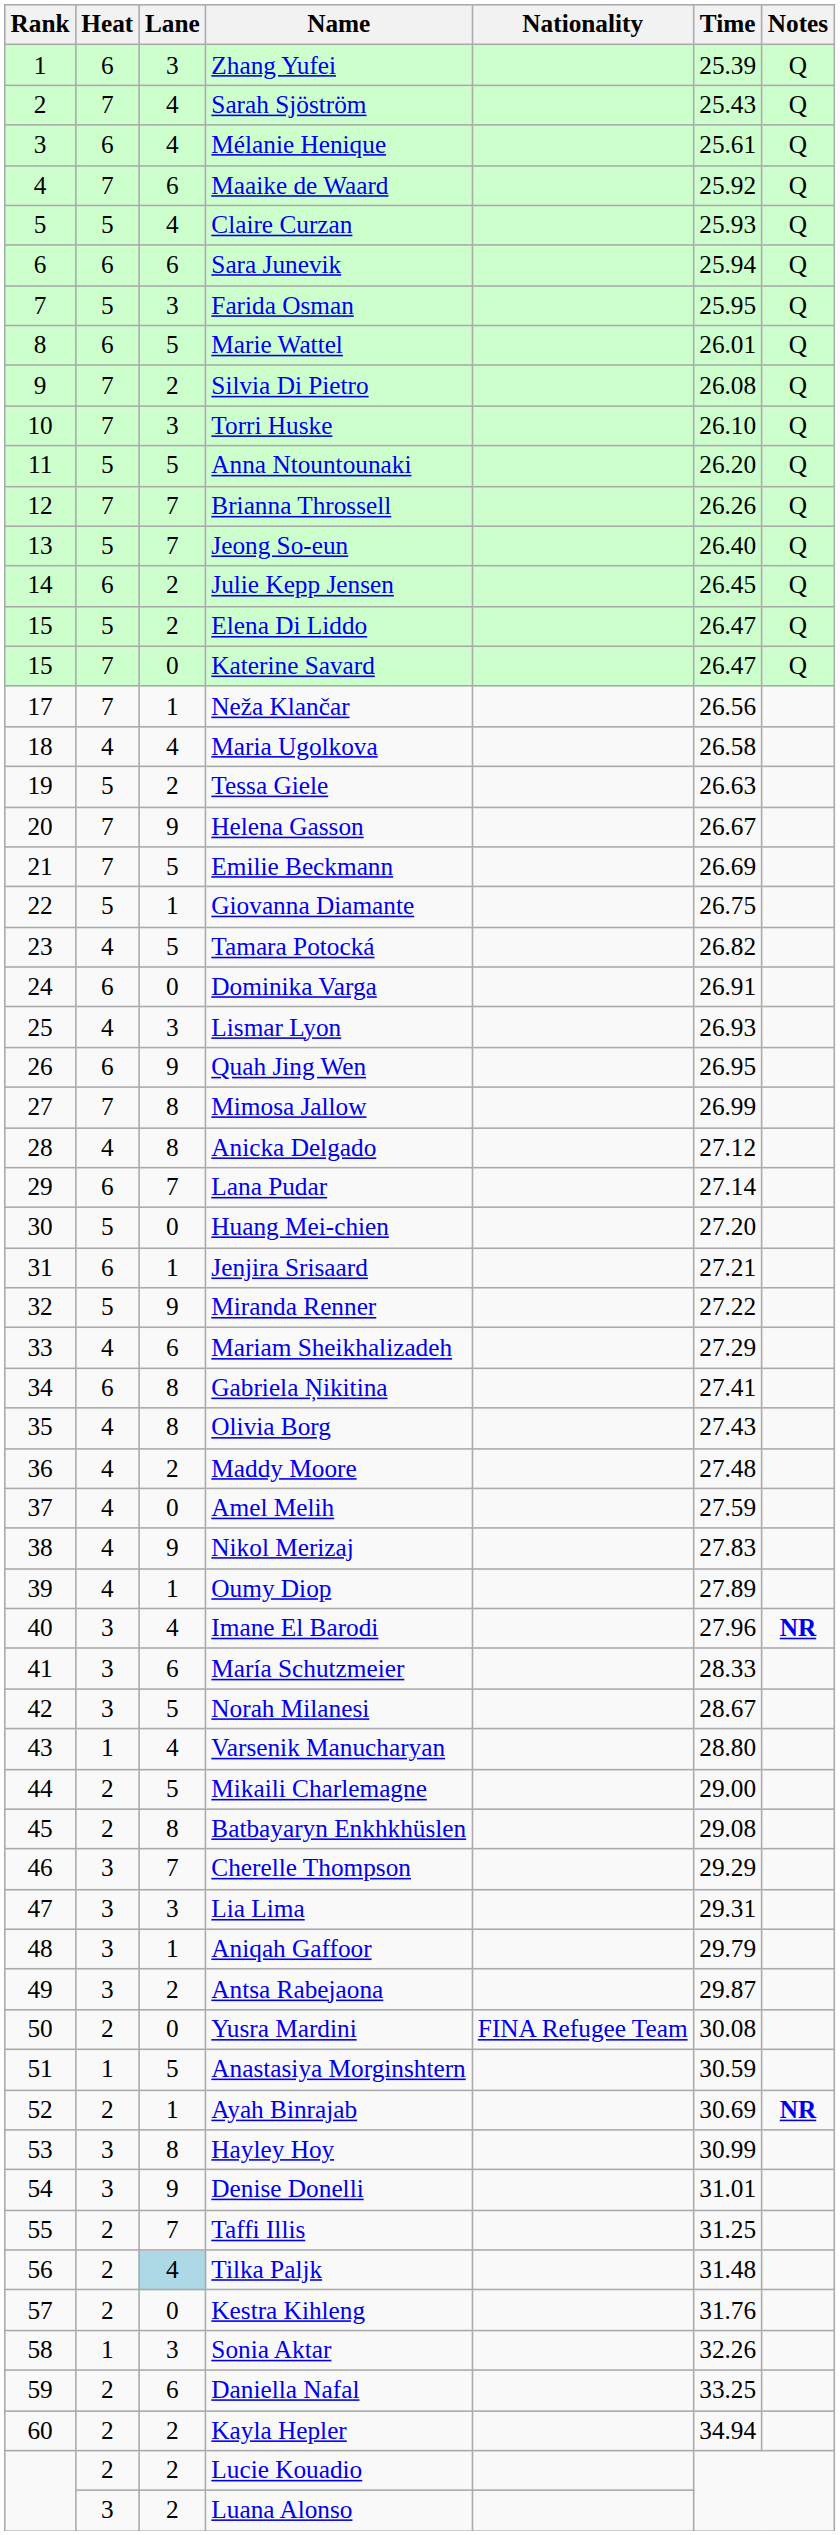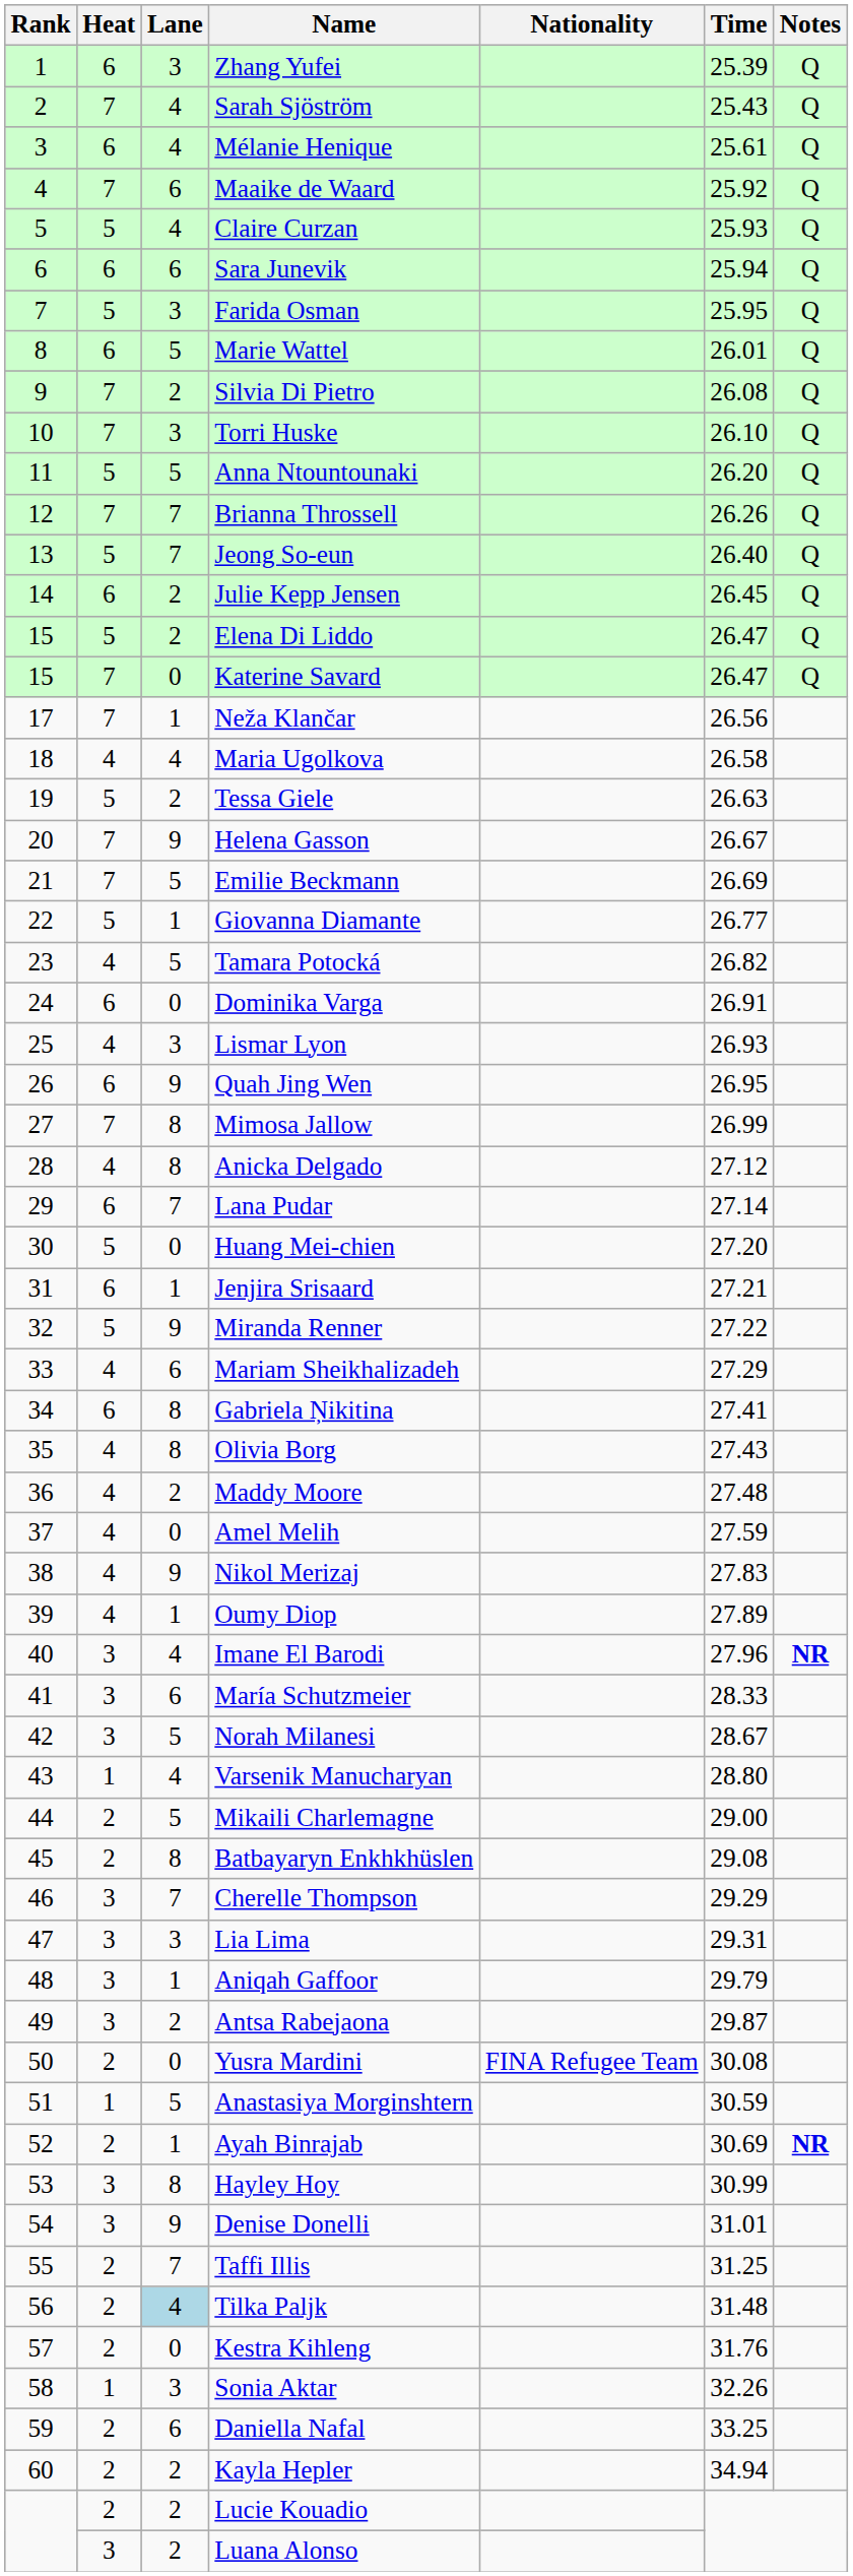 <table class="wikitable sortable" style="text-align:center">
 <tr>
 <th>Rank</th>
 <th>Heat</th>
 <th>Lane</th>
 <th>Name</th>
 <th>Nationality</th>
 <th>Time</th>
 <th>Notes</th>
 </tr>
 <tr bgcolor=ccffcc>
 <td>1</td>
 <td>6</td>
 <td>3</td>
 <td align=left><a href='#'>Zhang Yufei</a></td>
 <td align=left></td>
 <td>25.39</td>
 <td>Q</td>
 </tr>
 <tr bgcolor=ccffcc>
 <td>2</td>
 <td>7</td>
 <td>4</td>
 <td align=left><a href='#'>Sarah Sjöström</a></td>
 <td align=left></td>
 <td>25.43</td>
 <td>Q</td>
 </tr>
 <tr bgcolor=ccffcc>
 <td>3</td>
 <td>6</td>
 <td>4</td>
 <td align=left><a href='#'>Mélanie Henique</a></td>
 <td align=left></td>
 <td>25.61</td>
 <td>Q</td>
 </tr>
 <tr bgcolor=ccffcc>
 <td>4</td>
 <td>7</td>
 <td>6</td>
 <td align=left><a href='#'>Maaike de Waard</a></td>
 <td align=left></td>
 <td>25.92</td>
 <td>Q</td>
 </tr>
 <tr bgcolor=ccffcc>
 <td>5</td>
 <td>5</td>
 <td>4</td>
 <td align=left><a href='#'>Claire Curzan</a></td>
 <td align=left></td>
 <td>25.93</td>
 <td>Q</td>
 </tr>
 <tr bgcolor=ccffcc>
 <td>6</td>
 <td>6</td>
 <td>6</td>
 <td align=left><a href='#'>Sara Junevik</a></td>
 <td align=left></td>
 <td>25.94</td>
 <td>Q</td>
 </tr>
 <tr bgcolor=ccffcc>
 <td>7</td>
 <td>5</td>
 <td>3</td>
 <td align=left><a href='#'>Farida Osman</a></td>
 <td align=left></td>
 <td>25.95</td>
 <td>Q</td>
 </tr>
 <tr bgcolor=ccffcc>
 <td>8</td>
 <td>6</td>
 <td>5</td>
 <td align=left><a href='#'>Marie Wattel</a></td>
 <td align=left></td>
 <td>26.01</td>
 <td>Q</td>
 </tr>
 <tr bgcolor=ccffcc>
 <td>9</td>
 <td>7</td>
 <td>2</td>
 <td align=left><a href='#'>Silvia Di Pietro</a></td>
 <td align=left></td>
 <td>26.08</td>
 <td>Q</td>
 </tr>
 <tr bgcolor=ccffcc>
 <td>10</td>
 <td>7</td>
 <td>3</td>
 <td align=left><a href='#'>Torri Huske</a></td>
 <td align=left></td>
 <td>26.10</td>
 <td>Q</td>
 </tr>
 <tr bgcolor=ccffcc>
 <td>11</td>
 <td>5</td>
 <td>5</td>
 <td align=left><a href='#'>Anna Ntountounaki</a></td>
 <td align=left></td>
 <td>26.20</td>
 <td>Q</td>
 </tr>
 <tr bgcolor=ccffcc>
 <td>12</td>
 <td>7</td>
 <td>7</td>
 <td align=left><a href='#'>Brianna Throssell</a></td>
 <td align=left></td>
 <td>26.26</td>
 <td>Q</td>
 </tr>
 <tr bgcolor=ccffcc>
 <td>13</td>
 <td>5</td>
 <td>7</td>
 <td align=left><a href='#'>Jeong So-eun</a></td>
 <td align=left></td>
 <td>26.40</td>
 <td>Q</td>
 </tr>
 <tr bgcolor=ccffcc>
 <td>14</td>
 <td>6</td>
 <td>2</td>
 <td align=left><a href='#'>Julie Kepp Jensen</a></td>
 <td align=left></td>
 <td>26.45</td>
 <td>Q</td>
 </tr>
 <tr bgcolor=ccffcc>
 <td>15</td>
 <td>5</td>
 <td>2</td>
 <td align=left><a href='#'>Elena Di Liddo</a></td>
 <td align=left></td>
 <td>26.47</td>
 <td>Q</td>
 </tr>
 <tr bgcolor=ccffcc>
 <td>15</td>
 <td>7</td>
 <td>0</td>
 <td align=left><a href='#'>Katerine Savard</a></td>
 <td align=left></td>
 <td>26.47</td>
 <td>Q</td>
 </tr>
 <tr>
 <td>17</td>
 <td>7</td>
 <td>1</td>
 <td align=left><a href='#'>Neža Klančar</a></td>
 <td align=left></td>
 <td>26.56</td>
 <td></td>
 </tr>
 <tr>
 <td>18</td>
 <td>4</td>
 <td>4</td>
 <td align=left><a href='#'>Maria Ugolkova</a></td>
 <td align=left></td>
 <td>26.58</td>
 <td></td>
 </tr>
 <tr>
 <td>19</td>
 <td>5</td>
 <td>2</td>
 <td align=left><a href='#'>Tessa Giele</a></td>
 <td align=left></td>
 <td>26.63</td>
 <td></td>
 </tr>
 <tr>
 <td>20</td>
 <td>7</td>
 <td>9</td>
 <td align=left><a href='#'>Helena Gasson</a></td>
 <td align=left></td>
 <td>26.67</td>
 <td></td>
 </tr>
 <tr>
 <td>21</td>
 <td>7</td>
 <td>5</td>
 <td align=left><a href='#'>Emilie Beckmann</a></td>
 <td align=left></td>
 <td>26.69</td>
 <td></td>
 </tr>
 <tr>
 <td>22</td>
 <td>5</td>
 <td>1</td>
 <td align=left><a href='#'>Giovanna Diamante</a></td>
 <td align=left></td>
-<td>26.75</td>
+<td>26.77</td>
 <td></td>
 </tr>
 <tr>
 <td>23</td>
 <td>4</td>
 <td>5</td>
 <td align=left><a href='#'>Tamara Potocká</a></td>
 <td align=left></td>
 <td>26.82</td>
 <td></td>
 </tr>
 <tr>
 <td>24</td>
 <td>6</td>
 <td>0</td>
 <td align=left><a href='#'>Dominika Varga</a></td>
 <td align=left></td>
 <td>26.91</td>
 <td></td>
 </tr>
 <tr>
 <td>25</td>
 <td>4</td>
 <td>3</td>
 <td align=left><a href='#'>Lismar Lyon</a></td>
 <td align=left></td>
 <td>26.93</td>
 <td></td>
 </tr>
 <tr>
 <td>26</td>
 <td>6</td>
 <td>9</td>
 <td align=left><a href='#'>Quah Jing Wen</a></td>
 <td align=left></td>
 <td>26.95</td>
 <td></td>
 </tr>
 <tr>
 <td>27</td>
 <td>7</td>
 <td>8</td>
 <td align=left><a href='#'>Mimosa Jallow</a></td>
 <td align=left></td>
 <td>26.99</td>
 <td></td>
 </tr>
 <tr>
 <td>28</td>
 <td>4</td>
 <td>8</td>
 <td align=left><a href='#'>Anicka Delgado</a></td>
 <td align=left></td>
 <td>27.12</td>
 <td></td>
 </tr>
 <tr>
 <td>29</td>
 <td>6</td>
 <td>7</td>
 <td align=left><a href='#'>Lana Pudar</a></td>
 <td align=left></td>
 <td>27.14</td>
 <td></td>
 </tr>
 <tr>
 <td>30</td>
 <td>5</td>
 <td>0</td>
 <td align=left><a href='#'>Huang Mei-chien</a></td>
 <td align=left></td>
 <td>27.20</td>
 <td></td>
 </tr>
 <tr>
 <td>31</td>
 <td>6</td>
 <td>1</td>
 <td align=left><a href='#'>Jenjira Srisaard</a></td>
 <td align=left></td>
 <td>27.21</td>
 <td></td>
 </tr>
 <tr>
 <td>32</td>
 <td>5</td>
 <td>9</td>
 <td align=left><a href='#'>Miranda Renner</a></td>
 <td align=left></td>
 <td>27.22</td>
 <td></td>
 </tr>
 <tr>
 <td>33</td>
 <td>4</td>
 <td>6</td>
 <td align=left><a href='#'>Mariam Sheikhalizadeh</a></td>
 <td align=left></td>
 <td>27.29</td>
 <td></td>
 </tr>
 <tr>
 <td>34</td>
 <td>6</td>
 <td>8</td>
 <td align=left><a href='#'>Gabriela Ņikitina</a></td>
 <td align=left></td>
 <td>27.41</td>
 <td></td>
 </tr>
 <tr>
 <td>35</td>
 <td>4</td>
 <td>8</td>
 <td align=left><a href='#'>Olivia Borg</a></td>
 <td align=left></td>
 <td>27.43</td>
 <td></td>
 </tr>
 <tr>
 <td>36</td>
 <td>4</td>
 <td>2</td>
 <td align=left><a href='#'>Maddy Moore</a></td>
 <td align=left></td>
 <td>27.48</td>
 <td></td>
 </tr>
 <tr>
 <td>37</td>
 <td>4</td>
 <td>0</td>
 <td align=left><a href='#'>Amel Melih</a></td>
 <td align=left></td>
 <td>27.59</td>
 <td></td>
 </tr>
 <tr>
 <td>38</td>
 <td>4</td>
 <td>9</td>
 <td align=left><a href='#'>Nikol Merizaj</a></td>
 <td align=left></td>
 <td>27.83</td>
 <td></td>
 </tr>
 <tr>
 <td>39</td>
 <td>4</td>
 <td>1</td>
 <td align=left><a href='#'>Oumy Diop</a></td>
 <td align=left></td>
 <td>27.89</td>
 <td></td>
 </tr>
 <tr>
 <td>40</td>
 <td>3</td>
 <td>4</td>
 <td align=left><a href='#'>Imane El Barodi</a></td>
 <td align=left></td>
 <td>27.96</td>
 <td><strong><a href='#'>NR</a></strong></td>
 </tr>
 <tr>
 <td>41</td>
 <td>3</td>
 <td>6</td>
 <td align=left><a href='#'>María Schutzmeier</a></td>
 <td align=left></td>
 <td>28.33</td>
 <td></td>
 </tr>
 <tr>
 <td>42</td>
 <td>3</td>
 <td>5</td>
 <td align=left><a href='#'>Norah Milanesi</a></td>
 <td align=left></td>
 <td>28.67</td>
 <td></td>
 </tr>
 <tr>
 <td>43</td>
 <td>1</td>
 <td>4</td>
 <td align=left><a href='#'>Varsenik Manucharyan</a></td>
 <td align=left></td>
 <td>28.80</td>
 <td></td>
 </tr>
 <tr>
 <td>44</td>
 <td>2</td>
 <td>5</td>
 <td align=left><a href='#'>Mikaili Charlemagne</a></td>
 <td align=left></td>
 <td>29.00</td>
 <td></td>
 </tr>
 <tr>
 <td>45</td>
 <td>2</td>
 <td>8</td>
 <td align=left><a href='#'>Batbayaryn Enkhkhüslen</a></td>
 <td align=left></td>
 <td>29.08</td>
 <td></td>
 </tr>
 <tr>
 <td>46</td>
 <td>3</td>
 <td>7</td>
 <td align=left><a href='#'>Cherelle Thompson</a></td>
 <td align=left></td>
 <td>29.29</td>
 <td></td>
 </tr>
 <tr>
 <td>47</td>
 <td>3</td>
 <td>3</td>
 <td align=left><a href='#'>Lia Lima</a></td>
 <td align=left></td>
 <td>29.31</td>
 <td></td>
 </tr>
 <tr>
 <td>48</td>
 <td>3</td>
 <td>1</td>
 <td align=left><a href='#'>Aniqah Gaffoor</a></td>
 <td align=left></td>
 <td>29.79</td>
 <td></td>
 </tr>
 <tr>
 <td>49</td>
 <td>3</td>
 <td>2</td>
 <td align=left><a href='#'>Antsa Rabejaona</a></td>
 <td align=left></td>
 <td>29.87</td>
 <td></td>
 </tr>
 <tr>
 <td>50</td>
 <td>2</td>
 <td>0</td>
 <td align=left><a href='#'>Yusra Mardini</a></td>
 <td align=left><a href='#'>FINA Refugee Team</a></td>
 <td>30.08</td>
 <td></td>
 </tr>
 <tr>
 <td>51</td>
 <td>1</td>
 <td>5</td>
 <td align=left><a href='#'>Anastasiya Morginshtern</a></td>
 <td align=left></td>
 <td>30.59</td>
 <td></td>
 </tr>
 <tr>
 <td>52</td>
 <td>2</td>
 <td>1</td>
 <td align=left><a href='#'>Ayah Binrajab</a></td>
 <td align=left></td>
 <td>30.69</td>
 <td><strong><a href='#'>NR</a></strong></td>
 </tr>
 <tr>
 <td>53</td>
 <td>3</td>
 <td>8</td>
 <td align=left><a href='#'>Hayley Hoy</a></td>
 <td align=left></td>
 <td>30.99</td>
 <td></td>
 </tr>
 <tr>
 <td>54</td>
 <td>3</td>
 <td>9</td>
 <td align=left><a href='#'>Denise Donelli</a></td>
 <td align=left></td>
 <td>31.01</td>
 <td></td>
 </tr>
 <tr>
 <td>55</td>
 <td>2</td>
 <td>7</td>
 <td align=left><a href='#'>Taffi Illis</a></td>
 <td align=left></td>
 <td>31.25</td>
 <td></td>
 </tr>
 <tr>
 <td>56</td>
 <td>2</td>
 <td style="background: lightblue;">4</td>
 <td align=left><a href='#'>Tilka Paljk</a></td>
 <td align=left></td>
 <td>31.48</td>
 <td></td>
 </tr>
 <tr>
 <td>57</td>
 <td>2</td>
 <td>0</td>
 <td align=left><a href='#'>Kestra Kihleng</a></td>
 <td align=left></td>
 <td>31.76</td>
 <td></td>
 </tr>
 <tr>
 <td>58</td>
 <td>1</td>
 <td>3</td>
 <td align=left><a href='#'>Sonia Aktar</a></td>
 <td align=left></td>
 <td>32.26</td>
 <td></td>
 </tr>
 <tr>
 <td>59</td>
 <td>2</td>
 <td>6</td>
 <td align=left><a href='#'>Daniella Nafal</a></td>
 <td align=left></td>
 <td>33.25</td>
 <td></td>
 </tr>
 <tr>
 <td>60</td>
 <td>2</td>
 <td>2</td>
 <td align=left><a href='#'>Kayla Hepler</a></td>
 <td align=left></td>
 <td>34.94</td>
 <td></td>
 </tr>
 <tr>
 <td rowspan=2></td>
 <td>2</td>
 <td>2</td>
 <td align=left><a href='#'>Lucie Kouadio</a></td>
 <td align=left></td>
 <td colspan=2 rowspan=2></td>
 </tr>
 <tr>
 <td>3</td>
 <td>2</td>
 <td align=left><a href='#'>Luana Alonso</a></td>
 <td align=left></td>
 </tr>
 </table>
